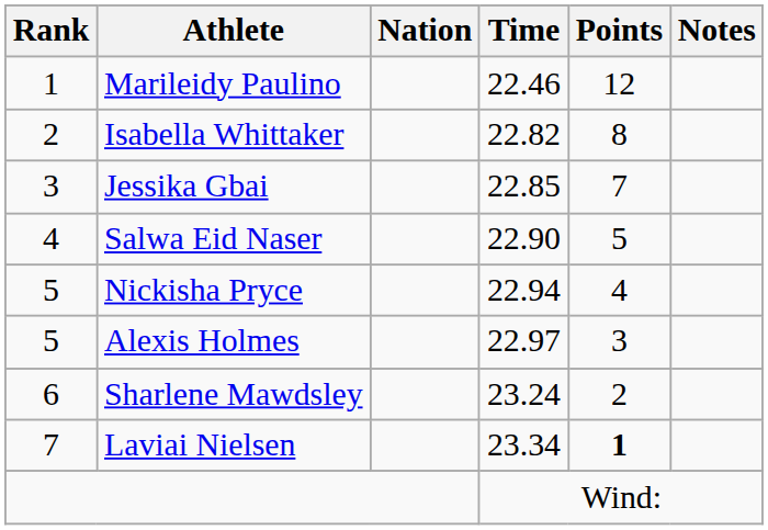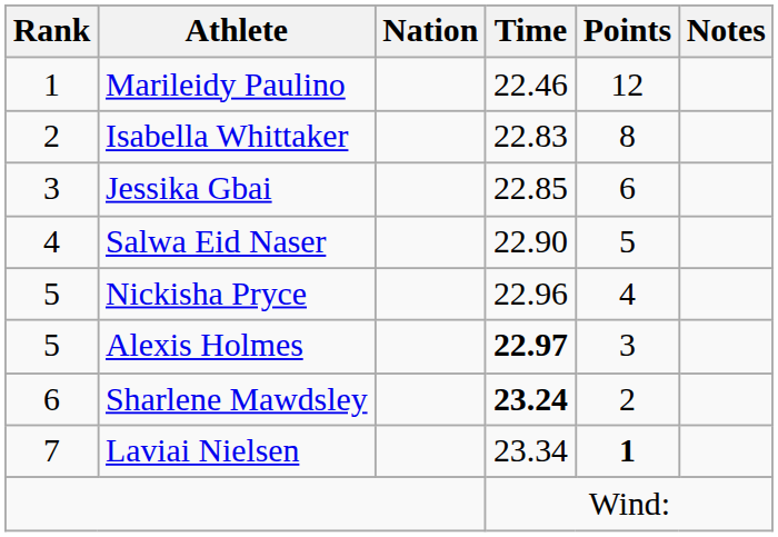 <table class="wikitable mw-datatable sortable" style="text-align:center;">
 <tr>
 <th scope="col" style="width: 10px;">Rank</th>
 <th scope="col">Athlete</th>
 <th scope="col">Nation</th>
 <th scope="col">Time</th>
 <th scope="col">Points</th>
 <th scope="col">Notes</th>
 </tr>
 <tr>
 <td>1</td>
 <td align="left"><a href='#'>Marileidy Paulino</a> </td>
 <td align="left"></td>
 <td>22.46</td>
 <td>12</td>
 <td></td>
 </tr>
 <tr>
 <td>2</td>
 <td align="left"><a href='#'>Isabella Whittaker</a> </td>
 <td align="left"></td>
-<td>22.82</td>
+<td>22.83</td>
 <td>8</td>
 <td></td>
 </tr>
 <tr>
 <td>3</td>
 <td align="left"><a href='#'>Jessika Gbai</a> </td>
 <td align="left"></td>
 <td>22.85</td>
-<td>7</td>
+<td>6</td>
 <td></td>
 </tr>
 <tr>
 <td>4</td>
 <td align="left"><a href='#'>Salwa Eid Naser</a> </td>
 <td align="left"></td>
 <td>22.90</td>
 <td>5</td>
 <td></td>
 </tr>
 <tr>
 <td>5</td>
 <td align="left"><a href='#'>Nickisha Pryce</a> </td>
 <td align="left"></td>
-<td>22.94</td>
+<td>22.96</td>
 <td>4</td>
 <td></td>
 </tr>
 <tr>
 <td>5</td>
 <td align="left"><a href='#'>Alexis Holmes</a> </td>
 <td align="left"></td>
-<td>22.97</td>
+<td><strong>22.97</strong></td>
 <td>3</td>
 <td></td>
 </tr>
 <tr>
 <td>6</td>
 <td align="left"><a href='#'>Sharlene Mawdsley</a> </td>
 <td align="left"></td>
-<td>23.24</td>
+<td><strong>23.24</strong></td>
 <td>2</td>
 <td></td>
 </tr>
 <tr>
 <td>7</td>
 <td align="left"><a href='#'>Laviai Nielsen</a> </td>
 <td align="left"></td>
 <td>23.34</td>
 <td><strong>1</strong></td>
 <td></td>
 </tr>
 <tr class="sortbottom">
 <td colspan="3"></td>
 <td colspan="3">Wind: </td>
 </tr>
 </table>
